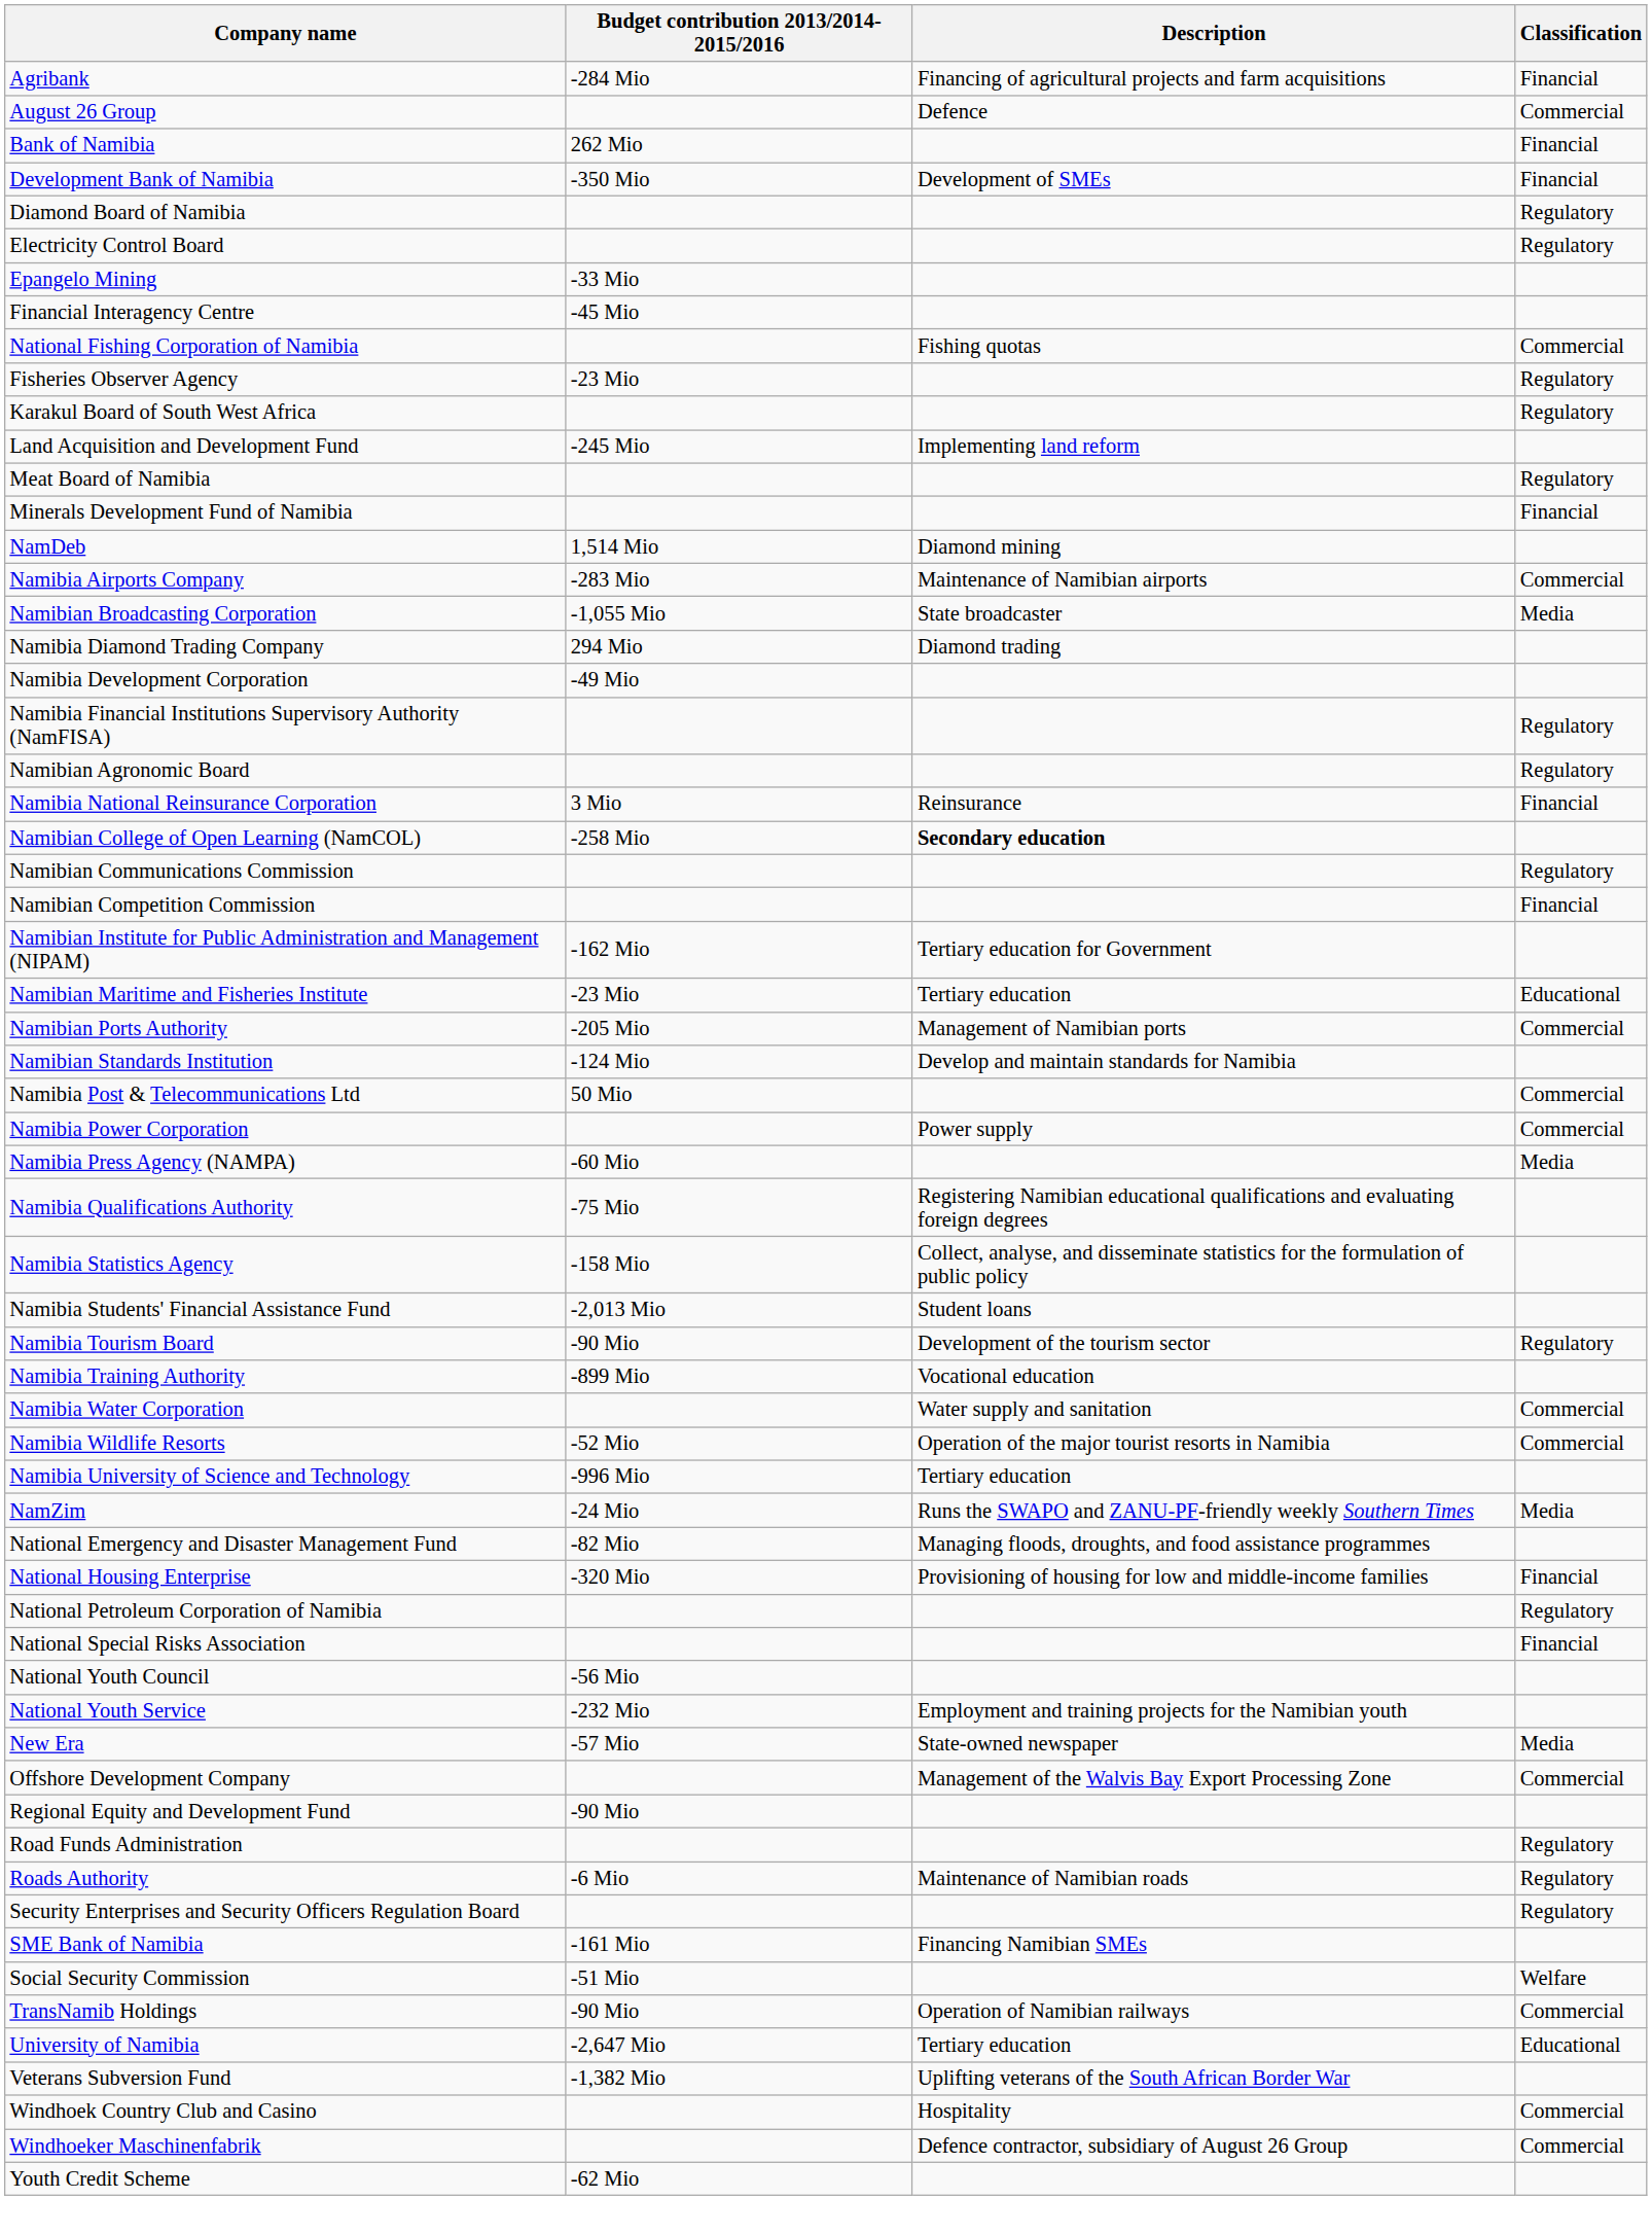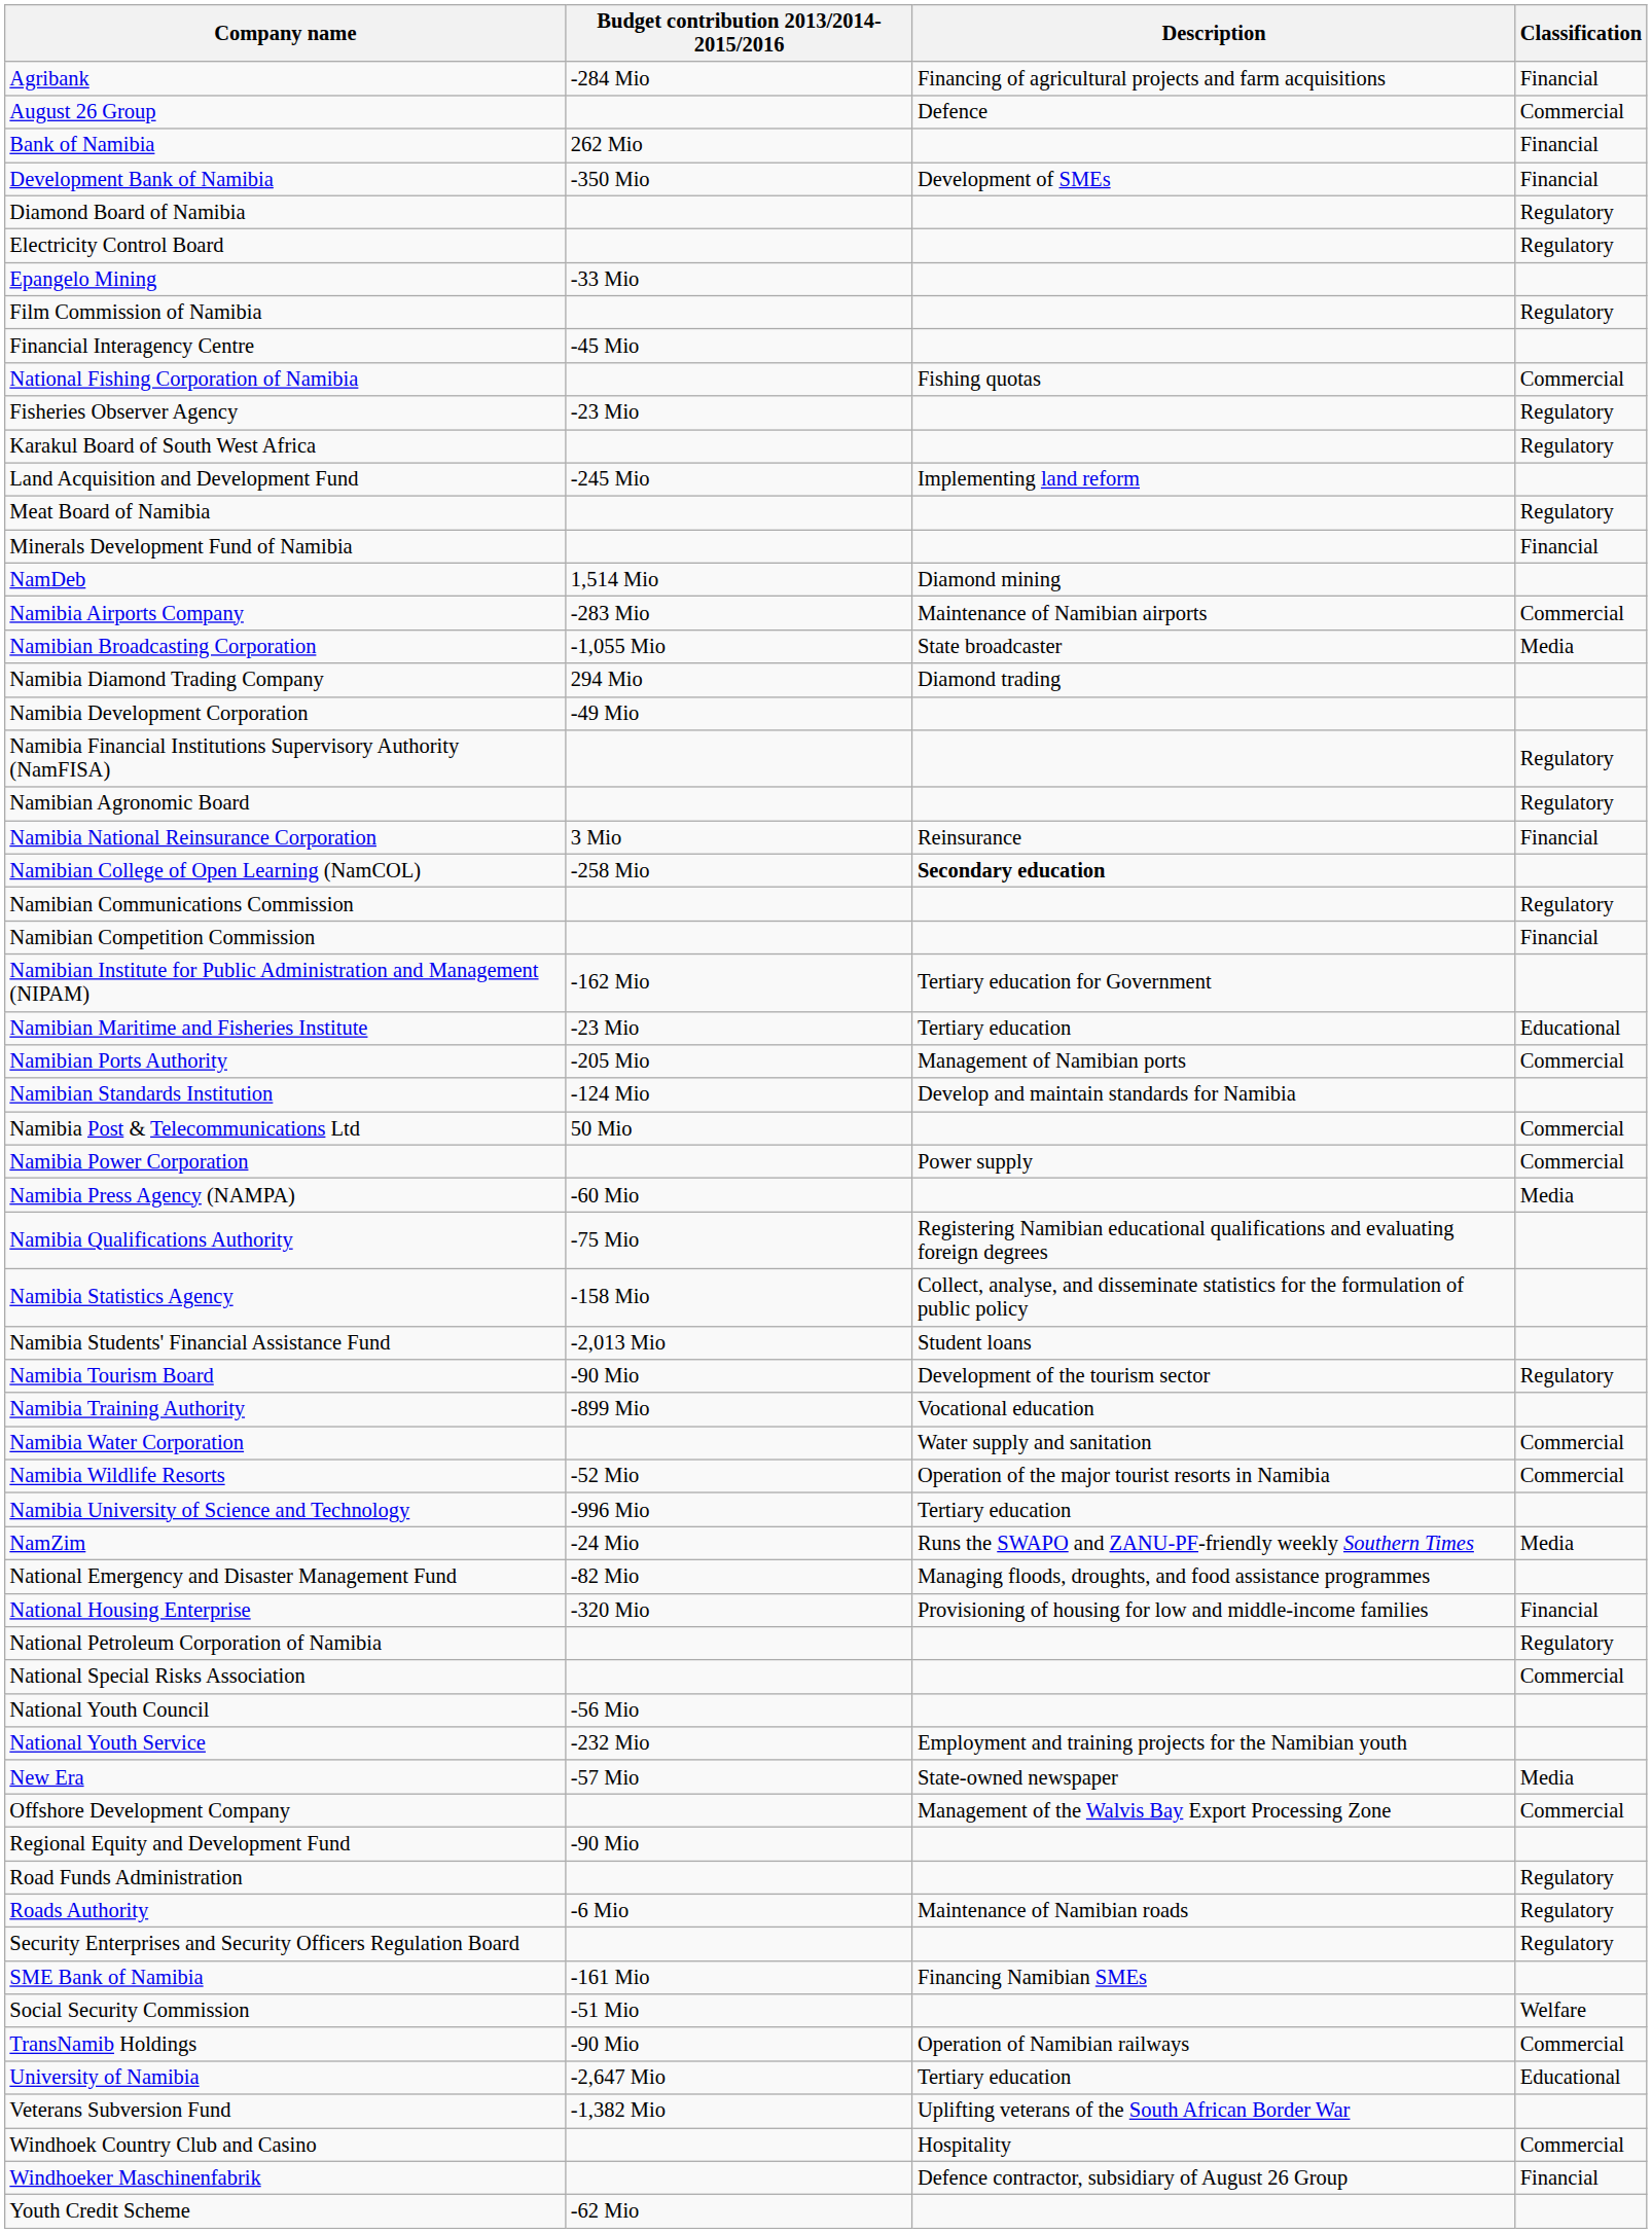 <table class="wikitable sortable" border="1">
 <tr>
 <th>Company name</th>
 <th>Budget contribution 2013/2014-2015/2016</th>
 <th>Description</th>
 <th>Classification</th>
 </tr>
 <tr>
 <td><a href='#'>Agribank</a></td>
 <td>-284 Mio</td>
 <td>Financing of agricultural projects and farm acquisitions</td>
 <td>Financial</td>
 </tr>
 <tr>
 <td><a href='#'>August 26 Group</a></td>
 <td></td>
 <td>Defence</td>
 <td>Commercial</td>
 </tr>
 <tr>
 <td><a href='#'>Bank of Namibia</a></td>
 <td>262 Mio</td>
 <td></td>
 <td>Financial</td>
 </tr>
 <tr>
 <td><a href='#'>Development Bank of Namibia</a></td>
 <td>-350 Mio</td>
 <td>Development of <a href='#'>SMEs</a></td>
 <td>Financial</td>
 </tr>
 <tr>
 <td>Diamond Board of Namibia</td>
 <td></td>
 <td></td>
 <td>Regulatory</td>
 </tr>
 <tr>
 <td>Electricity Control Board</td>
 <td></td>
 <td></td>
 <td>Regulatory</td>
 </tr>
 <tr>
 <td><a href='#'>Epangelo Mining</a></td>
 <td>-33 Mio</td>
 <td></td>
 <td></td>
+</tr>
+<tr>
+<td>Film Commission of Namibia</td>
+<td></td>
+<td></td>
+<td>Regulatory</td>
 </tr>
 <tr>
 <td>Financial Interagency Centre</td>
 <td>-45 Mio</td>
 <td></td>
 <td></td>
 </tr>
 <tr>
 <td><a href='#'>National Fishing Corporation of Namibia</a></td>
 <td></td>
 <td>Fishing quotas</td>
 <td>Commercial</td>
 </tr>
 <tr>
 <td>Fisheries Observer Agency</td>
 <td>-23 Mio</td>
 <td></td>
 <td>Regulatory</td>
 </tr>
 <tr>
 <td>Karakul Board of South West Africa</td>
 <td></td>
 <td></td>
 <td>Regulatory</td>
 </tr>
 <tr>
 <td>Land Acquisition and Development Fund</td>
 <td>-245 Mio</td>
 <td>Implementing <a href='#'>land reform</a></td>
 <td></td>
 </tr>
 <tr>
 <td>Meat Board of Namibia</td>
 <td></td>
 <td></td>
 <td>Regulatory</td>
 </tr>
 <tr>
 <td>Minerals Development Fund of Namibia</td>
 <td></td>
 <td></td>
 <td>Financial</td>
 </tr>
 <tr>
 <td><a href='#'>NamDeb</a></td>
 <td>1,514 Mio</td>
 <td>Diamond mining</td>
 <td></td>
 </tr>
 <tr>
 <td><a href='#'>Namibia Airports Company</a></td>
 <td>-283 Mio</td>
 <td>Maintenance of Namibian airports</td>
 <td>Commercial</td>
 </tr>
 <tr>
 <td><a href='#'>Namibian Broadcasting Corporation</a></td>
 <td>-1,055 Mio</td>
 <td>State broadcaster</td>
 <td>Media</td>
 </tr>
 <tr>
 <td>Namibia Diamond Trading Company</td>
 <td>294 Mio</td>
 <td>Diamond trading</td>
 <td></td>
 </tr>
 <tr>
 <td>Namibia Development Corporation</td>
 <td>-49 Mio</td>
 <td></td>
 <td></td>
 </tr>
 <tr>
 <td>Namibia Financial Institutions Supervisory Authority (NamFISA)</td>
 <td></td>
 <td></td>
 <td>Regulatory</td>
 </tr>
 <tr>
 <td>Namibian Agronomic Board</td>
 <td></td>
 <td></td>
 <td>Regulatory</td>
 </tr>
 <tr>
 <td><a href='#'>Namibia National Reinsurance Corporation</a></td>
 <td>3 Mio</td>
 <td>Reinsurance</td>
 <td>Financial</td>
 </tr>
 <tr>
 <td><a href='#'>Namibian College of Open Learning</a> (NamCOL)</td>
 <td>-258 Mio</td>
 <td><strong>Secondary education</strong></td>
 <td></td>
 </tr>
 <tr>
 <td>Namibian Communications Commission</td>
 <td></td>
 <td></td>
 <td>Regulatory</td>
 </tr>
 <tr>
 <td>Namibian Competition Commission</td>
 <td></td>
 <td></td>
 <td>Financial</td>
 </tr>
 <tr>
 <td><a href='#'>Namibian Institute for Public Administration and Management</a> (NIPAM)</td>
 <td>-162 Mio</td>
 <td>Tertiary education for Government</td>
 <td></td>
 </tr>
 <tr>
 <td><a href='#'>Namibian Maritime and Fisheries Institute</a></td>
 <td>-23 Mio</td>
 <td>Tertiary education</td>
 <td>Educational</td>
 </tr>
 <tr>
 <td><a href='#'>Namibian Ports Authority</a></td>
 <td>-205 Mio</td>
 <td>Management of Namibian ports</td>
 <td>Commercial</td>
 </tr>
 <tr>
 <td><a href='#'>Namibian Standards Institution</a></td>
 <td>-124 Mio</td>
 <td>Develop and maintain standards for Namibia</td>
 <td></td>
 </tr>
 <tr>
 <td>Namibia <a href='#'>Post</a> & <a href='#'>Telecommunications</a> Ltd</td>
 <td>50 Mio</td>
 <td></td>
 <td>Commercial</td>
 </tr>
 <tr>
 <td><a href='#'>Namibia Power Corporation</a></td>
 <td></td>
 <td>Power supply</td>
 <td>Commercial</td>
 </tr>
 <tr>
 <td><a href='#'>Namibia Press Agency</a> (NAMPA)</td>
 <td>-60 Mio</td>
 <td></td>
 <td>Media</td>
 </tr>
 <tr>
 <td><a href='#'>Namibia Qualifications Authority</a></td>
 <td>-75 Mio</td>
 <td>Registering Namibian educational qualifications and evaluating foreign degrees</td>
 <td></td>
 </tr>
 <tr>
 <td><a href='#'>Namibia Statistics Agency</a></td>
 <td>-158 Mio</td>
 <td>Collect, analyse, and disseminate statistics for the formulation of public policy</td>
 <td></td>
 </tr>
 <tr>
 <td>Namibia Students' Financial Assistance Fund</td>
 <td>-2,013 Mio</td>
 <td>Student loans</td>
 <td></td>
 </tr>
 <tr>
 <td><a href='#'>Namibia Tourism Board</a></td>
 <td>-90 Mio</td>
 <td>Development of the tourism sector</td>
 <td>Regulatory</td>
 </tr>
 <tr>
 <td><a href='#'>Namibia Training Authority</a></td>
 <td>-899 Mio</td>
 <td>Vocational education</td>
 <td></td>
 </tr>
 <tr>
 <td><a href='#'>Namibia Water Corporation</a></td>
 <td></td>
 <td>Water supply and sanitation</td>
 <td>Commercial</td>
 </tr>
 <tr>
 <td><a href='#'>Namibia Wildlife Resorts</a></td>
 <td>-52 Mio</td>
 <td>Operation of the major tourist resorts in Namibia</td>
 <td>Commercial</td>
 </tr>
 <tr>
 <td><a href='#'>Namibia University of Science and Technology</a></td>
 <td>-996 Mio</td>
 <td>Tertiary education</td>
 <td></td>
 </tr>
 <tr>
 <td><a href='#'>NamZim</a></td>
 <td>-24 Mio</td>
 <td>Runs the <a href='#'>SWAPO</a> and <a href='#'>ZANU-PF</a>-friendly weekly <em><a href='#'>Southern Times</a></em></td>
 <td>Media</td>
 </tr>
 <tr>
 <td>National Emergency and Disaster Management Fund</td>
 <td>-82 Mio</td>
 <td>Managing floods, droughts, and food assistance programmes</td>
 <td></td>
 </tr>
 <tr>
 <td><a href='#'>National Housing Enterprise</a></td>
 <td>-320 Mio</td>
 <td>Provisioning of housing for low and middle-income families</td>
 <td>Financial</td>
 </tr>
 <tr>
 <td>National Petroleum Corporation of Namibia</td>
 <td></td>
 <td></td>
 <td>Regulatory</td>
 </tr>
 <tr>
 <td>National Special Risks Association</td>
 <td></td>
 <td></td>
-<td>Financial</td>
+<td>Commercial</td>
 </tr>
 <tr>
 <td>National Youth Council</td>
 <td>-56 Mio</td>
 <td></td>
 <td></td>
 </tr>
 <tr>
 <td><a href='#'>National Youth Service</a></td>
 <td>-232 Mio</td>
 <td>Employment and training projects for the Namibian youth</td>
 <td></td>
 </tr>
 <tr>
 <td><a href='#'>New Era</a></td>
 <td>-57 Mio</td>
 <td>State-owned newspaper</td>
 <td>Media</td>
 </tr>
 <tr>
 <td>Offshore Development Company</td>
 <td></td>
 <td>Management of the <a href='#'>Walvis Bay</a> Export Processing Zone</td>
 <td>Commercial</td>
 </tr>
 <tr>
 <td>Regional Equity and Development Fund</td>
 <td>-90 Mio</td>
 <td></td>
 <td></td>
 </tr>
 <tr>
 <td>Road Funds Administration</td>
 <td></td>
 <td></td>
 <td>Regulatory</td>
 </tr>
 <tr>
 <td><a href='#'>Roads Authority</a></td>
 <td>-6 Mio</td>
 <td>Maintenance of Namibian roads</td>
 <td>Regulatory</td>
 </tr>
 <tr>
 <td>Security Enterprises and Security Officers Regulation Board</td>
 <td></td>
 <td></td>
 <td>Regulatory</td>
 </tr>
 <tr>
 <td><a href='#'>SME Bank of Namibia</a></td>
 <td>-161 Mio</td>
 <td>Financing Namibian <a href='#'>SMEs</a></td>
 <td></td>
 </tr>
 <tr>
 <td>Social Security Commission</td>
 <td>-51 Mio</td>
 <td></td>
 <td>Welfare</td>
 </tr>
 <tr>
 <td><a href='#'>TransNamib</a> Holdings</td>
 <td>-90 Mio</td>
 <td>Operation of Namibian railways</td>
 <td>Commercial</td>
 </tr>
 <tr>
 <td><a href='#'>University of Namibia</a></td>
 <td>-2,647 Mio</td>
 <td>Tertiary education</td>
 <td>Educational</td>
 </tr>
 <tr>
 <td>Veterans Subversion Fund</td>
 <td>-1,382 Mio</td>
 <td>Uplifting veterans of the <a href='#'>South African Border War</a></td>
 <td></td>
 </tr>
 <tr>
 <td>Windhoek Country Club and Casino</td>
 <td></td>
 <td>Hospitality</td>
 <td>Commercial</td>
 </tr>
 <tr>
 <td><a href='#'>Windhoeker Maschinenfabrik</a></td>
 <td></td>
 <td>Defence contractor, subsidiary of August 26 Group</td>
-<td>Commercial</td>
+<td>Financial</td>
 </tr>
 <tr>
 <td>Youth Credit Scheme</td>
 <td>-62 Mio</td>
 <td></td>
 <td></td>
 </tr>
 </table>
